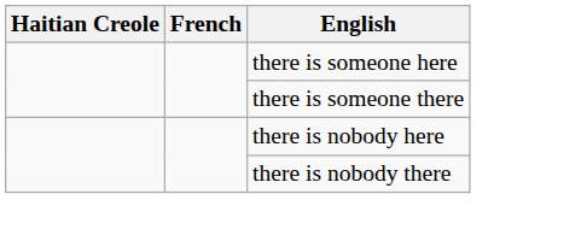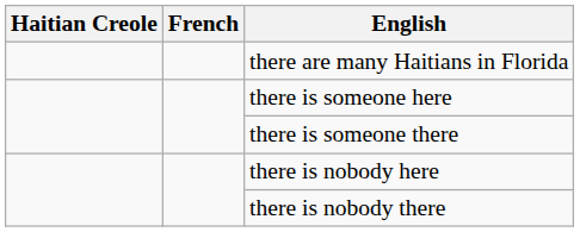 <table class="wikitable">
 <tr>
 <th scope="col">Haitian Creole</th>
 <th scope="col">French</th>
 <th scope="col">English</th>
+</tr>
+<tr>
+<td></td>
+<td></td>
+<td>there are many Haitians in Florida</td>
 </tr>
 <tr>
 <td rowspan="2"></td>
 <td rowspan="2"></td>
 <td>there is someone here</td>
 </tr>
 <tr>
 <td>there is someone there</td>
 </tr>
 <tr>
 <td rowspan="2"></td>
 <td rowspan="2"></td>
 <td>there is nobody here</td>
 </tr>
 <tr>
 <td>there is nobody there</td>
 </tr>
 </table>
